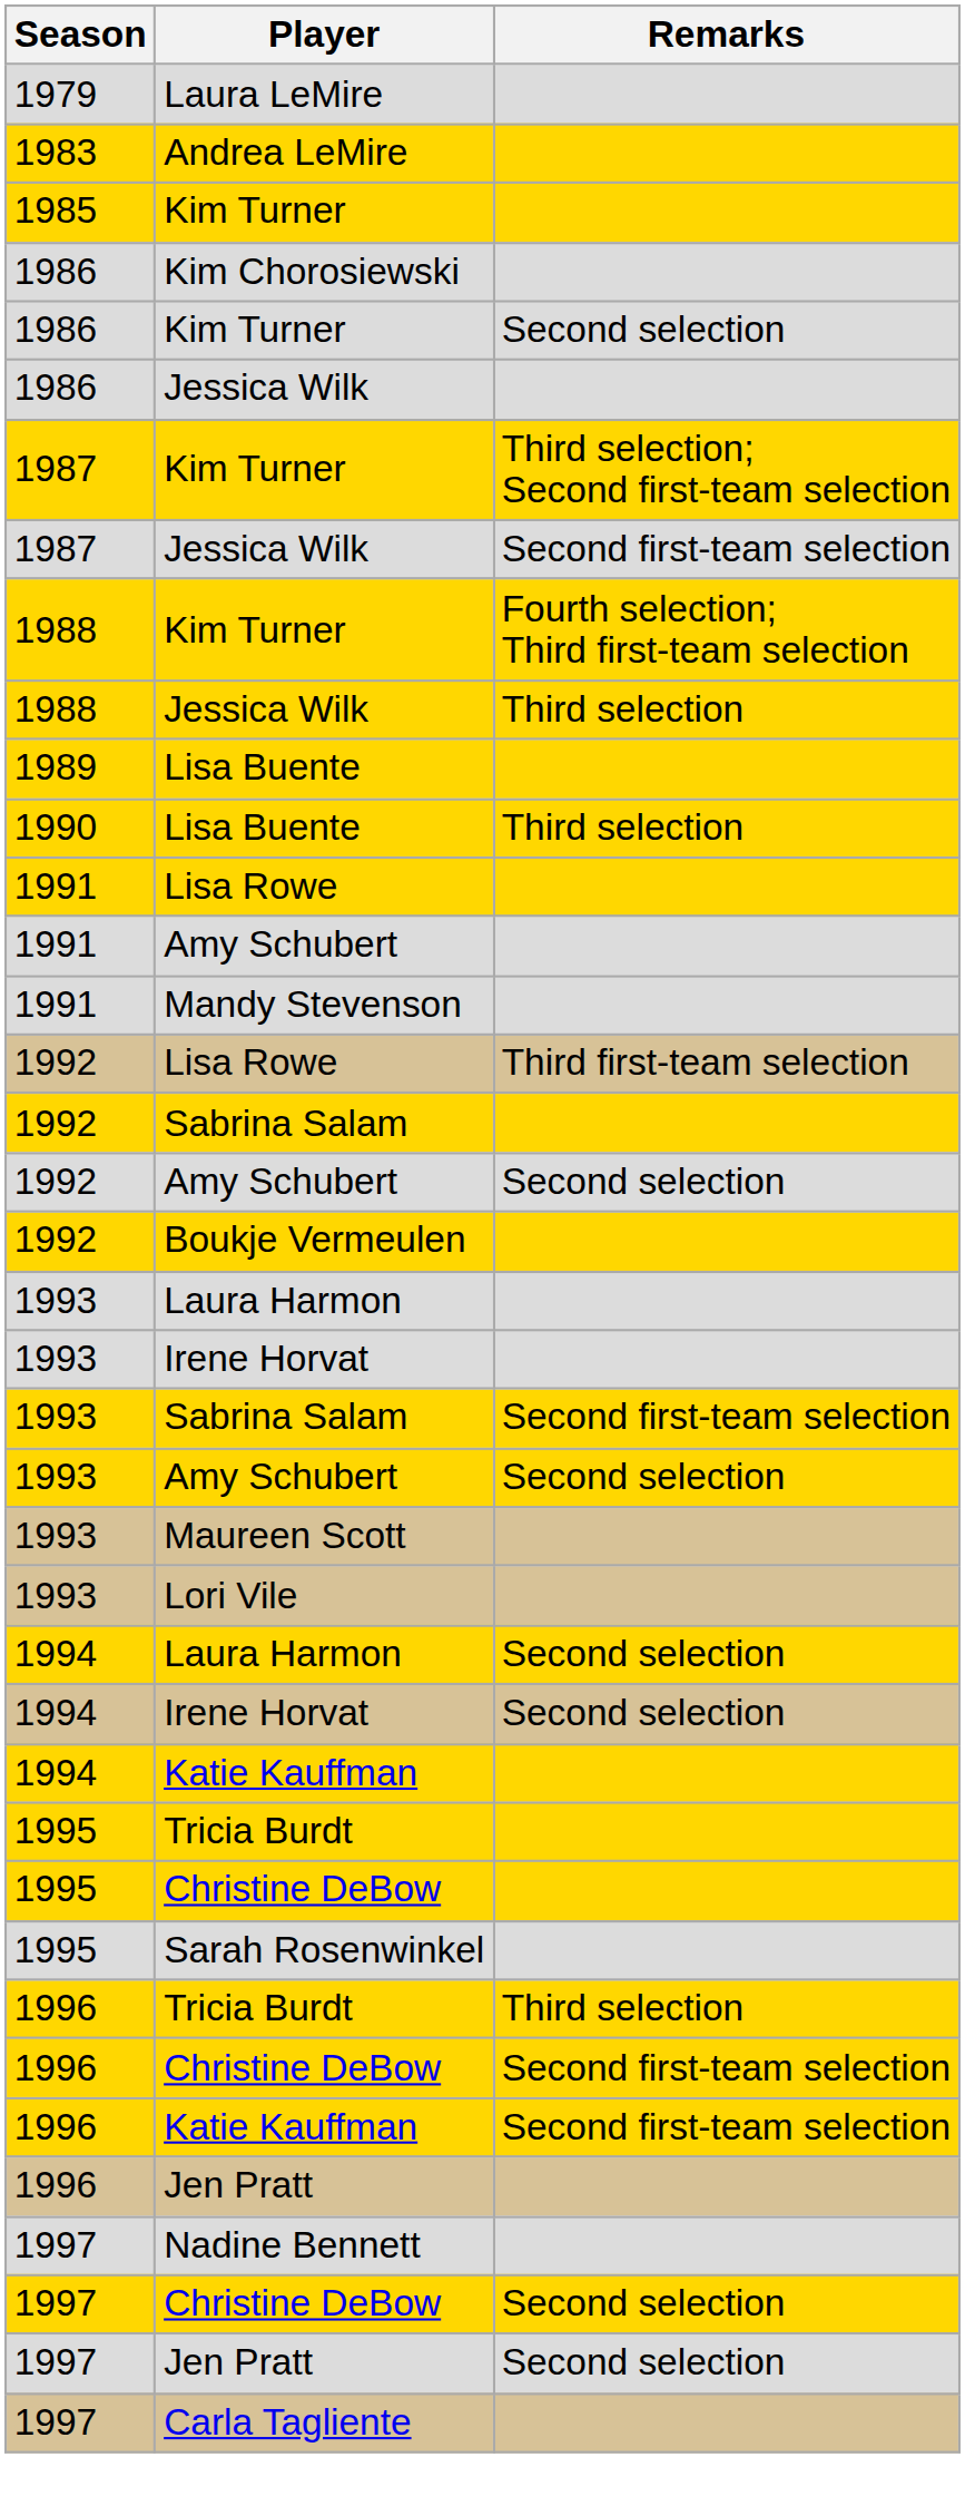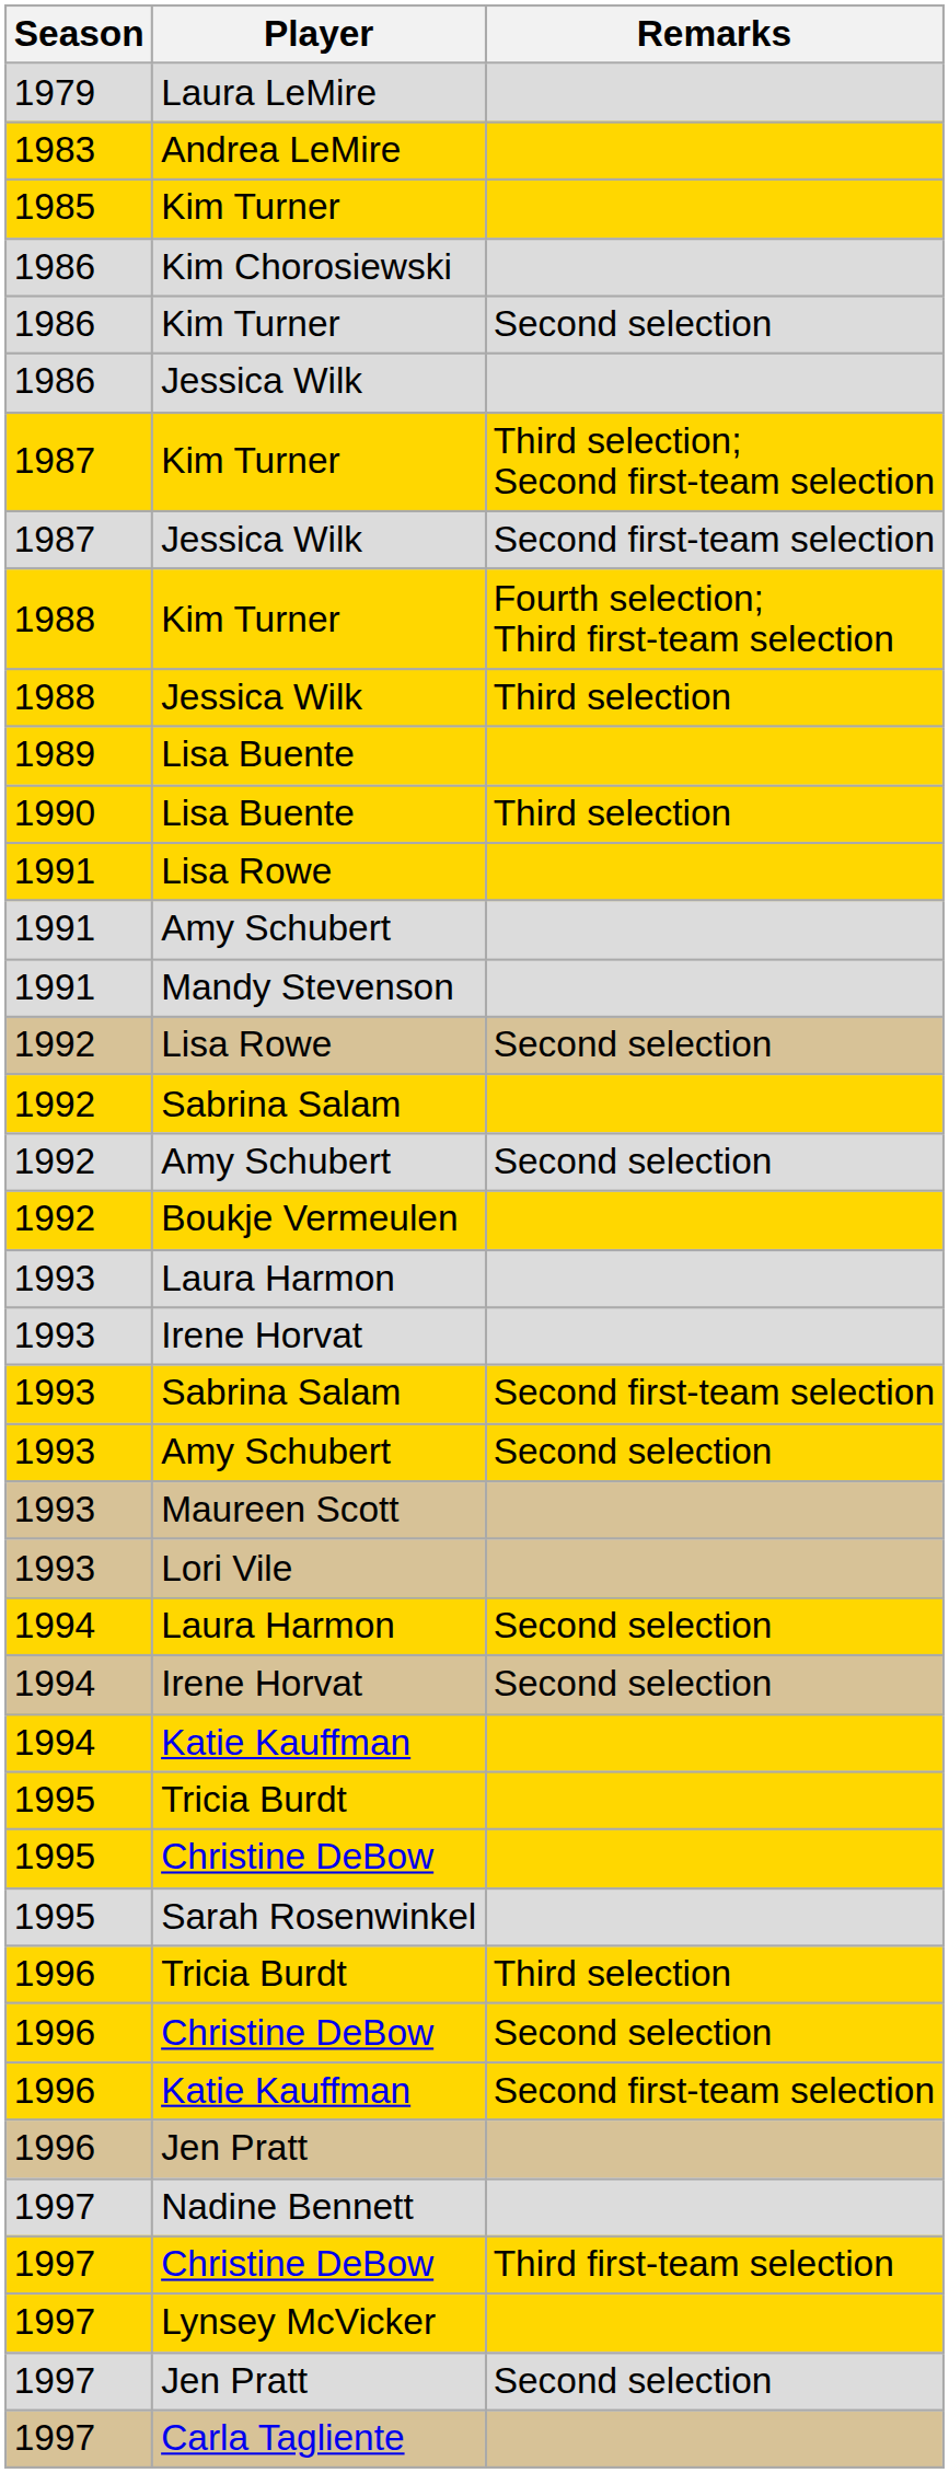 <table class="wikitable">
 <tr>
 <th width=>Season</th>
 <th width=>Player</th>
 <th width=>Remarks</th>
 </tr>
 <tr align="left"  style="background: #dcdcdc;">
 <td>1979</td>
 <td>Laura LeMire</td>
 <td></td>
 </tr>
 <tr align="left"  style="background: #FFD700;">
 <td>1983</td>
 <td>Andrea LeMire</td>
 <td></td>
 </tr>
 <tr align="left"  style="background: #FFD700;">
 <td>1985</td>
 <td>Kim Turner</td>
 <td></td>
 </tr>
 <tr align="left"  style="background: #dcdcdc;">
 <td>1986</td>
 <td>Kim Chorosiewski</td>
 <td></td>
 </tr>
 <tr align="left"  style="background: #dcdcdc;">
 <td>1986</td>
 <td>Kim Turner</td>
 <td>Second selection</td>
 </tr>
 <tr align="left"  style="background: #dcdcdc;">
 <td>1986</td>
 <td>Jessica Wilk</td>
 <td></td>
 </tr>
 <tr align="left"  style="background: #FFD700;">
 <td>1987</td>
 <td>Kim Turner</td>
 <td>Third selection; <br> Second first-team selection</td>
 </tr>
 <tr align="left"  style="background: #dcdcdc;">
 <td>1987</td>
 <td>Jessica Wilk</td>
 <td>Second first-team selection</td>
 </tr>
 <tr align="left"  style="background: #FFD700;">
 <td>1988</td>
 <td>Kim Turner</td>
 <td>Fourth selection; <br> Third first-team selection</td>
 </tr>
 <tr align="left"  style="background: #FFD700;">
 <td>1988</td>
 <td>Jessica Wilk</td>
 <td>Third selection</td>
 </tr>
 <tr align="left"  style="background: #FFD700;">
 <td>1989</td>
 <td>Lisa Buente</td>
 <td></td>
 </tr>
 <tr align="left"  style="background: #FFD700;">
 <td>1990</td>
 <td>Lisa Buente</td>
 <td>Third selection</td>
 </tr>
 <tr align="left"  style="background: #FFD700;">
 <td>1991</td>
 <td>Lisa Rowe</td>
 <td></td>
 </tr>
 <tr align="left"  style="background: #dcdcdc;">
 <td>1991</td>
 <td>Amy Schubert</td>
 <td></td>
 </tr>
 <tr align="left"  style="background: #dcdcdc;">
 <td>1991</td>
 <td>Mandy Stevenson</td>
 <td></td>
 </tr>
 <tr align="left"  style="background: #d7c297;">
 <td>1992</td>
 <td>Lisa Rowe</td>
-<td>Third first-team selection</td>
+<td>Second selection</td>
 </tr>
 <tr align="left"  style="background: #FFD700;">
 <td>1992</td>
 <td>Sabrina Salam</td>
 <td></td>
 </tr>
 <tr align="left"  style="background: #dcdcdc;">
 <td>1992</td>
 <td>Amy Schubert</td>
 <td>Second selection</td>
 </tr>
 <tr align="left"  style="background: #FFD700;">
 <td>1992</td>
 <td>Boukje Vermeulen</td>
 <td></td>
 </tr>
 <tr align="left"  style="background: #dcdcdc;">
 <td>1993</td>
 <td>Laura Harmon</td>
 <td></td>
 </tr>
 <tr align="left"  style="background: #dcdcdc;">
 <td>1993</td>
 <td>Irene Horvat</td>
 <td></td>
 </tr>
 <tr align="left"  style="background: #FFD700;">
 <td>1993</td>
 <td>Sabrina Salam</td>
 <td>Second first-team selection</td>
 </tr>
 <tr align="left"  style="background: #FFD700;">
 <td>1993</td>
 <td>Amy Schubert</td>
 <td>Second selection</td>
 </tr>
 <tr align="left"  style="background: #d7c297;">
 <td>1993</td>
 <td>Maureen Scott</td>
 <td></td>
 </tr>
 <tr align="left"  style="background: #d7c297;">
 <td>1993</td>
 <td>Lori Vile</td>
 <td></td>
 </tr>
 <tr align="left"  style="background: #FFD700;">
 <td>1994</td>
 <td>Laura Harmon</td>
 <td>Second selection</td>
 </tr>
 <tr align="left"  style="background: #d7c297;">
 <td>1994</td>
 <td>Irene Horvat</td>
 <td>Second selection</td>
 </tr>
 <tr align="left"  style="background: #FFD700;">
 <td>1994</td>
 <td><a href='#'>Katie Kauffman</a></td>
 <td></td>
 </tr>
 <tr align="left"  style="background: #FFD700;">
 <td>1995</td>
 <td>Tricia Burdt</td>
 <td></td>
 </tr>
 <tr align="left"  style="background: #FFD700;">
 <td>1995</td>
 <td><a href='#'>Christine DeBow</a></td>
 <td></td>
 </tr>
 <tr align="left"  style="background: #dcdcdc;">
 <td>1995</td>
 <td>Sarah Rosenwinkel</td>
 <td></td>
 </tr>
 <tr align="left"  style="background: #FFD700;">
 <td>1996</td>
 <td>Tricia Burdt</td>
 <td>Third selection</td>
 </tr>
 <tr align="left"  style="background: #FFD700;">
 <td>1996</td>
 <td><a href='#'>Christine DeBow</a></td>
-<td>Second first-team selection</td>
+<td>Second selection</td>
 </tr>
 <tr align="left"  style="background: #FFD700;">
 <td>1996</td>
 <td><a href='#'>Katie Kauffman</a></td>
 <td>Second first-team selection</td>
 </tr>
 <tr align="left"  style="background: #d7c297;">
 <td>1996</td>
 <td>Jen Pratt</td>
 <td></td>
 </tr>
 <tr align="left"  style="background: #dcdcdc;">
 <td>1997</td>
 <td>Nadine Bennett</td>
 <td></td>
 </tr>
 <tr align="left"  style="background: #FFD700;">
 <td>1997</td>
 <td><a href='#'>Christine DeBow</a></td>
-<td>Second selection</td>
+<td>Third first-team selection</td>
+</tr>
+<tr align="left"  style="background: #FFD700;">
+<td>1997</td>
+<td>Lynsey McVicker</td>
+<td></td>
 </tr>
 <tr align="left"  style="background: #dcdcdc;">
 <td>1997</td>
 <td>Jen Pratt</td>
 <td>Second selection</td>
 </tr>
 <tr align="left"  style="background: #d7c297;">
 <td>1997</td>
 <td><a href='#'>Carla Tagliente</a></td>
 <td></td>
 </tr>
 </table>
